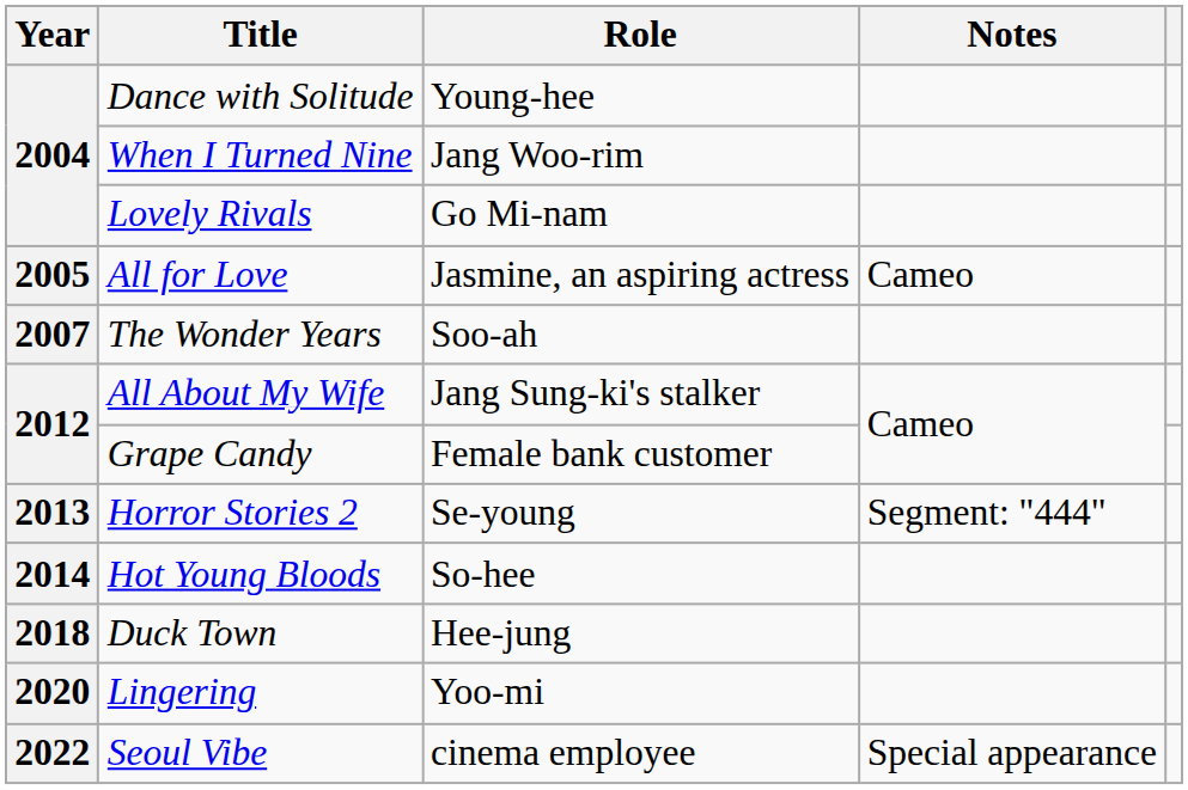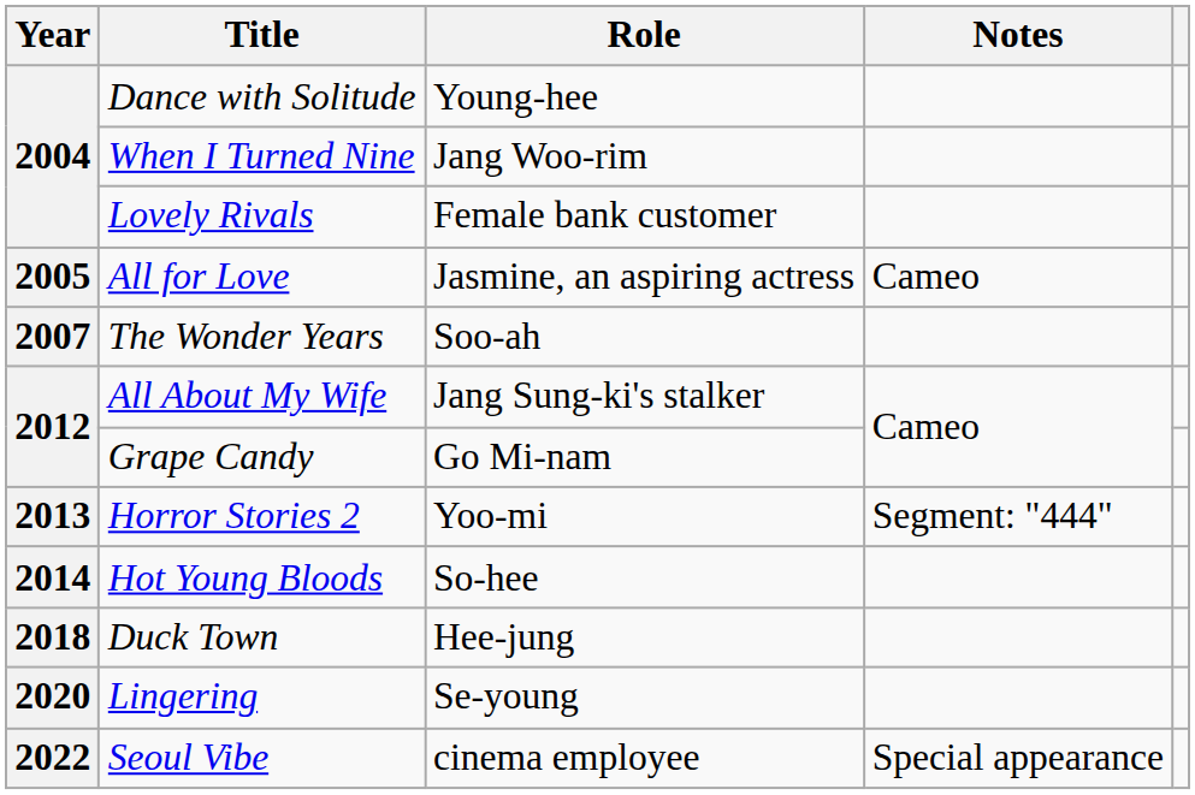 <table class="wikitable plainrowheaders sortable">
 <tr>
 <th scope="col">Year</th>
 <th scope="col">Title</th>
 <th scope="col">Role</th>
 <th scope="col">Notes</th>
 <th scope="col" class="unsortable"></th>
 </tr>
 <tr>
 <th scope="row" rowspan="3">2004</th>
 <td><em>Dance with Solitude</em> </td>
 <td>Young-hee</td>
 <td></td>
 <td style="text-align:center"></td>
 </tr>
 <tr>
 <td><em><a href='#'>When I Turned Nine</a></em></td>
 <td>Jang Woo-rim</td>
 <td></td>
 <td style="text-align:center"></td>
 </tr>
 <tr>
 <td><em><a href='#'>Lovely Rivals</a></em></td>
-<td>Go Mi-nam</td>
+<td>Female bank customer</td>
 <td></td>
 <td style="text-align:center"></td>
 </tr>
 <tr>
 <th scope="row">2005</th>
 <td><em><a href='#'>All for Love</a></em></td>
 <td>Jasmine, an aspiring actress</td>
 <td>Cameo</td>
 <td style="text-align:center"></td>
 </tr>
 <tr>
 <th scope="row">2007</th>
 <td><em>The Wonder Years</em></td>
 <td>Soo-ah</td>
 <td></td>
 <td style="text-align:center"></td>
 </tr>
 <tr>
 <th scope="row" rowspan="2">2012</th>
 <td><em><a href='#'>All About My Wife</a></em></td>
 <td>Jang Sung-ki's stalker</td>
 <td rowspan="2">Cameo</td>
 <td style="text-align:center"></td>
 </tr>
 <tr>
 <td><em>Grape Candy</em></td>
-<td>Female bank customer</td>
+<td>Go Mi-nam</td>
 <td style="text-align:center"></td>
 </tr>
 <tr>
 <th scope="row">2013</th>
 <td><em><a href='#'>Horror Stories 2</a></em></td>
-<td>Se-young</td>
+<td>Yoo-mi</td>
 <td>Segment: "444"</td>
 <td style="text-align:center"></td>
 </tr>
 <tr>
 <th scope="row">2014</th>
 <td><em><a href='#'>Hot Young Bloods</a></em></td>
 <td>So-hee</td>
 <td></td>
 <td style="text-align:center"></td>
 </tr>
 <tr>
 <th scope="row">2018</th>
 <td><em>Duck Town</em></td>
 <td>Hee-jung</td>
 <td></td>
 <td style="text-align:center"></td>
 </tr>
 <tr>
 <th scope="row">2020</th>
 <td><em><a href='#'>Lingering</a></em></td>
-<td>Yoo-mi</td>
+<td>Se-young</td>
 <td></td>
 <td style="text-align:center"></td>
 </tr>
 <tr>
 <th scope="row">2022</th>
 <td><em><a href='#'>Seoul Vibe</a></em></td>
 <td>cinema employee</td>
 <td>Special appearance</td>
 <td style="text-align:center"></td>
 </tr>
 </table>
